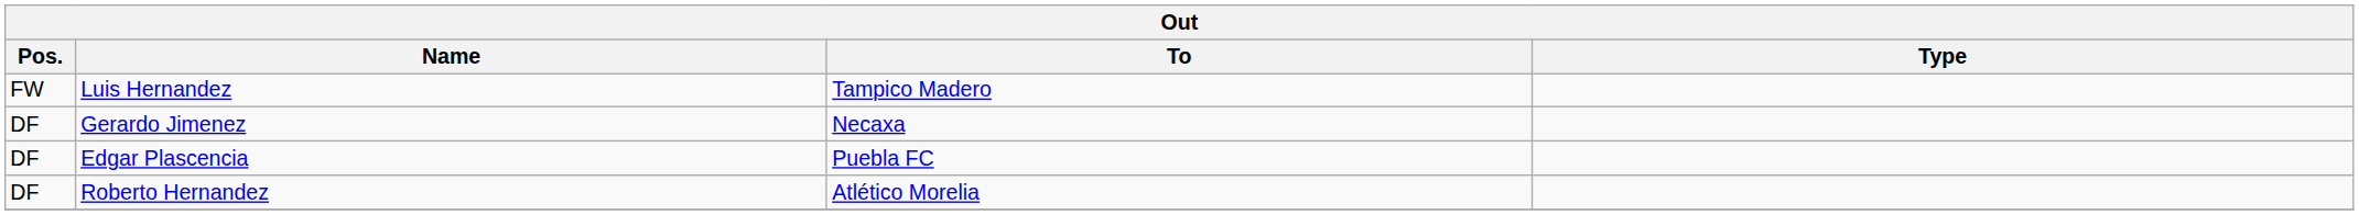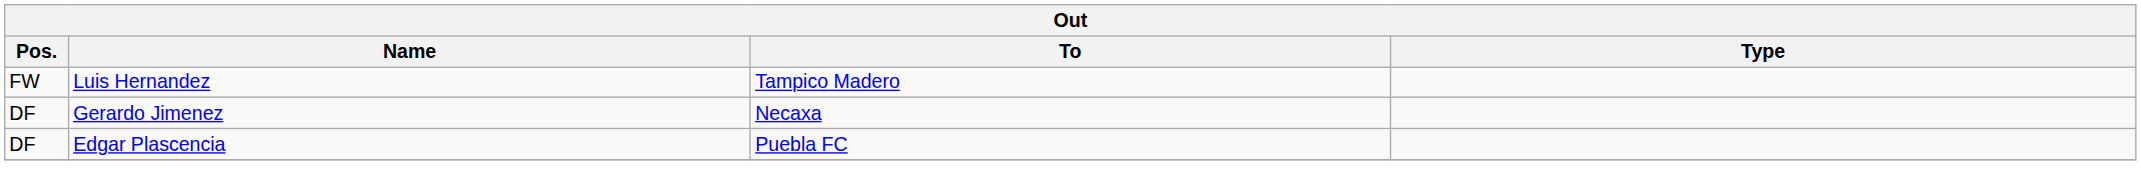 <table class="wikitable" style="font-size:90%;width:99%;">
 <tr>
 <th colspan="4">Out</th>
 </tr>
 <tr>
 <th width=3%>Pos.</th>
 <th width=32%>Name</th>
 <th width=30%>To</th>
 <th width=35%>Type</th>
 </tr>
 <tr>
 <td>FW</td>
 <td><a href='#'>Luis Hernandez</a></td>
 <td><a href='#'>Tampico Madero</a></td>
 <td></td>
 </tr>
 <tr>
 <td>DF</td>
 <td><a href='#'>Gerardo Jimenez</a></td>
 <td><a href='#'>Necaxa</a></td>
 <td></td>
 </tr>
 <tr>
 <td>DF</td>
 <td><a href='#'>Edgar Plascencia</a></td>
 <td><a href='#'>Puebla FC</a></td>
 <td></td>
 </tr>
 <tr>
-<td>DF</td>
-<td><a href='#'>Roberto Hernandez</a></td>
-<td><a href='#'>Atlético Morelia</a></td>
-<td></td>
-</tr>
-<tr>
 </tr>
 </table>
